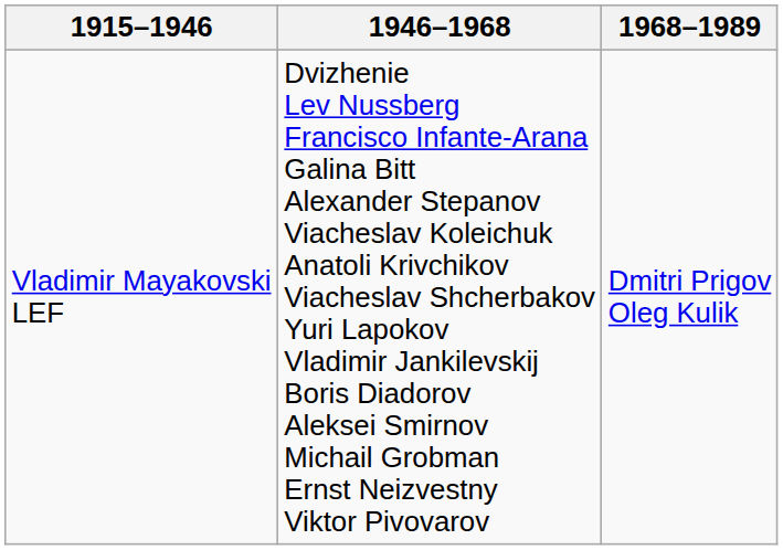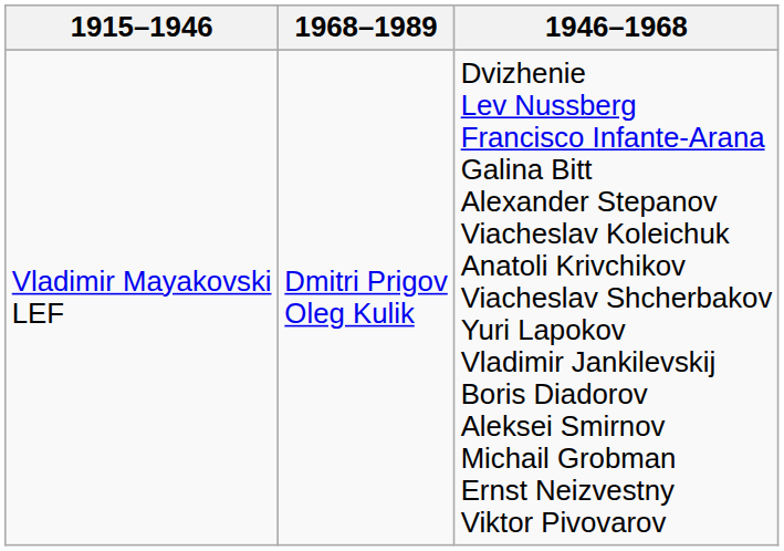 <table class="wikitable sortable">
 <tr>
 <th>1915–1946</th>
+<th>1968–1989</th>
 <th>1946–1968</th>
-<th>1968–1989</th>
 </tr>
 <tr>
 <td><a href='#'>Vladimir Mayakovski</a><br>LEF</td>
+<td><a href='#'>Dmitri Prigov</a><br><a href='#'>Oleg Kulik</a></td>
 <td>Dvizhenie<br><a href='#'>Lev Nussberg</a><br><a href='#'>Francisco Infante-Arana</a><br>Galina Bitt<br>Alexander Stepanov<br>Viacheslav Koleichuk<br>Anatoli Krivchikov<br>Viacheslav Shcherbakov<br>Yuri Lapokov<br>Vladimir Jankilevskij<br>Boris Diadorov<br>Aleksei Smirnov<br>Michail Grobman<br>Ernst Neizvestny<br>Viktor Pivovarov</td>
-<td><a href='#'>Dmitri Prigov</a><br><a href='#'>Oleg Kulik</a></td>
 </tr>
 </table>
